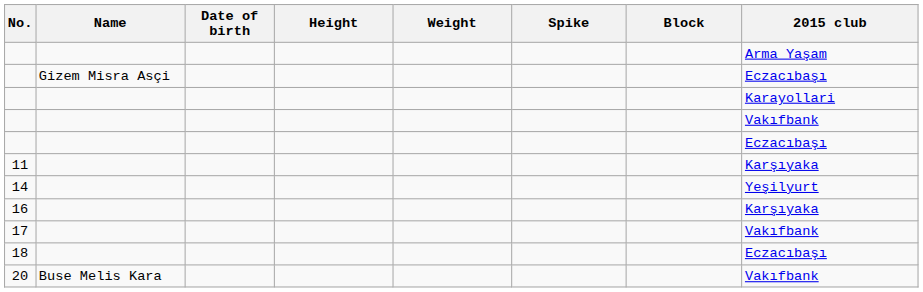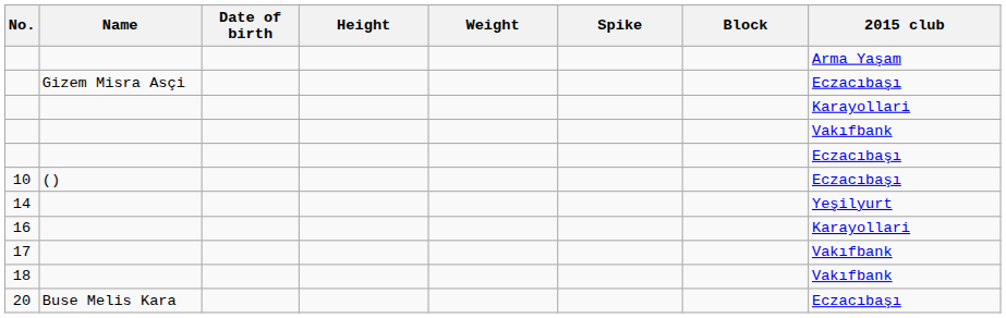 <table class="wikitable sortable" style="text-align:center;">
 <tr>
 <th>No.</th>
 <th style="width:15em">Name</th>
 <th style="width:8em">Date of birth</th>
 <th style="width:11em">Height</th>
 <th style="width:11em">Weight</th>
 <th style="width:11em">Spike</th>
 <th style="width:11em">Block</th>
 <th style="width:16em">2015 club</th>
 </tr>
 <tr>
 <td></td>
 <td align=left></td>
 <td align=right></td>
 <td></td>
 <td></td>
 <td></td>
 <td></td>
 <td align=left> <a href='#'>Arma Yaşam</a></td>
 </tr>
 <tr>
 <td></td>
 <td align=left>Gizem Misra Asçi</td>
 <td align=right></td>
 <td></td>
 <td></td>
 <td></td>
 <td></td>
 <td align=left> <a href='#'>Eczacıbaşı</a></td>
 </tr>
 <tr>
 <td></td>
 <td align=left></td>
 <td align=right></td>
 <td></td>
 <td></td>
 <td></td>
 <td></td>
 <td align=left> <a href='#'>Karayollari</a></td>
 </tr>
 <tr>
 <td></td>
 <td align=left></td>
 <td align=right></td>
 <td></td>
 <td></td>
 <td></td>
 <td></td>
 <td align=left> <a href='#'>Vakıfbank</a></td>
 </tr>
 <tr>
 <td></td>
 <td align=left></td>
 <td align=right></td>
 <td></td>
 <td></td>
 <td></td>
 <td></td>
 <td align=left> <a href='#'>Eczacıbaşı</a></td>
 </tr>
 <tr>
-<td>11</td>
-<td align=left></td>
+<td>10</td>
+<td align=left> ()</td>
 <td align=right></td>
 <td></td>
 <td></td>
 <td></td>
 <td></td>
-<td align=left> <a href='#'>Karşıyaka</a></td>
+<td align=left> <a href='#'>Eczacıbaşı</a></td>
 </tr>
 <tr>
 <td>14</td>
 <td align=left></td>
 <td align=right></td>
 <td></td>
 <td></td>
 <td></td>
 <td></td>
 <td align=left> <a href='#'>Yeşilyurt</a></td>
 </tr>
 <tr>
 <td>16</td>
 <td align=left></td>
 <td align=right></td>
 <td></td>
 <td></td>
 <td></td>
 <td></td>
-<td align=left> <a href='#'>Karşıyaka</a></td>
+<td align=left> <a href='#'>Karayollari</a></td>
 </tr>
 <tr>
 <td>17</td>
 <td align=left></td>
 <td align=right></td>
 <td></td>
 <td></td>
 <td></td>
 <td></td>
 <td align=left> <a href='#'>Vakıfbank</a></td>
 </tr>
 <tr>
 <td>18</td>
 <td align=left></td>
 <td align=right></td>
 <td></td>
 <td></td>
 <td></td>
 <td></td>
-<td align=left> <a href='#'>Eczacıbaşı</a></td>
+<td align=left> <a href='#'>Vakıfbank</a></td>
 </tr>
 <tr>
 <td>20</td>
 <td align=left>Buse Melis Kara</td>
 <td align=right></td>
 <td></td>
 <td></td>
 <td></td>
 <td></td>
-<td align=left> <a href='#'>Vakıfbank</a></td>
+<td align=left> <a href='#'>Eczacıbaşı</a></td>
 </tr>
 </table>
